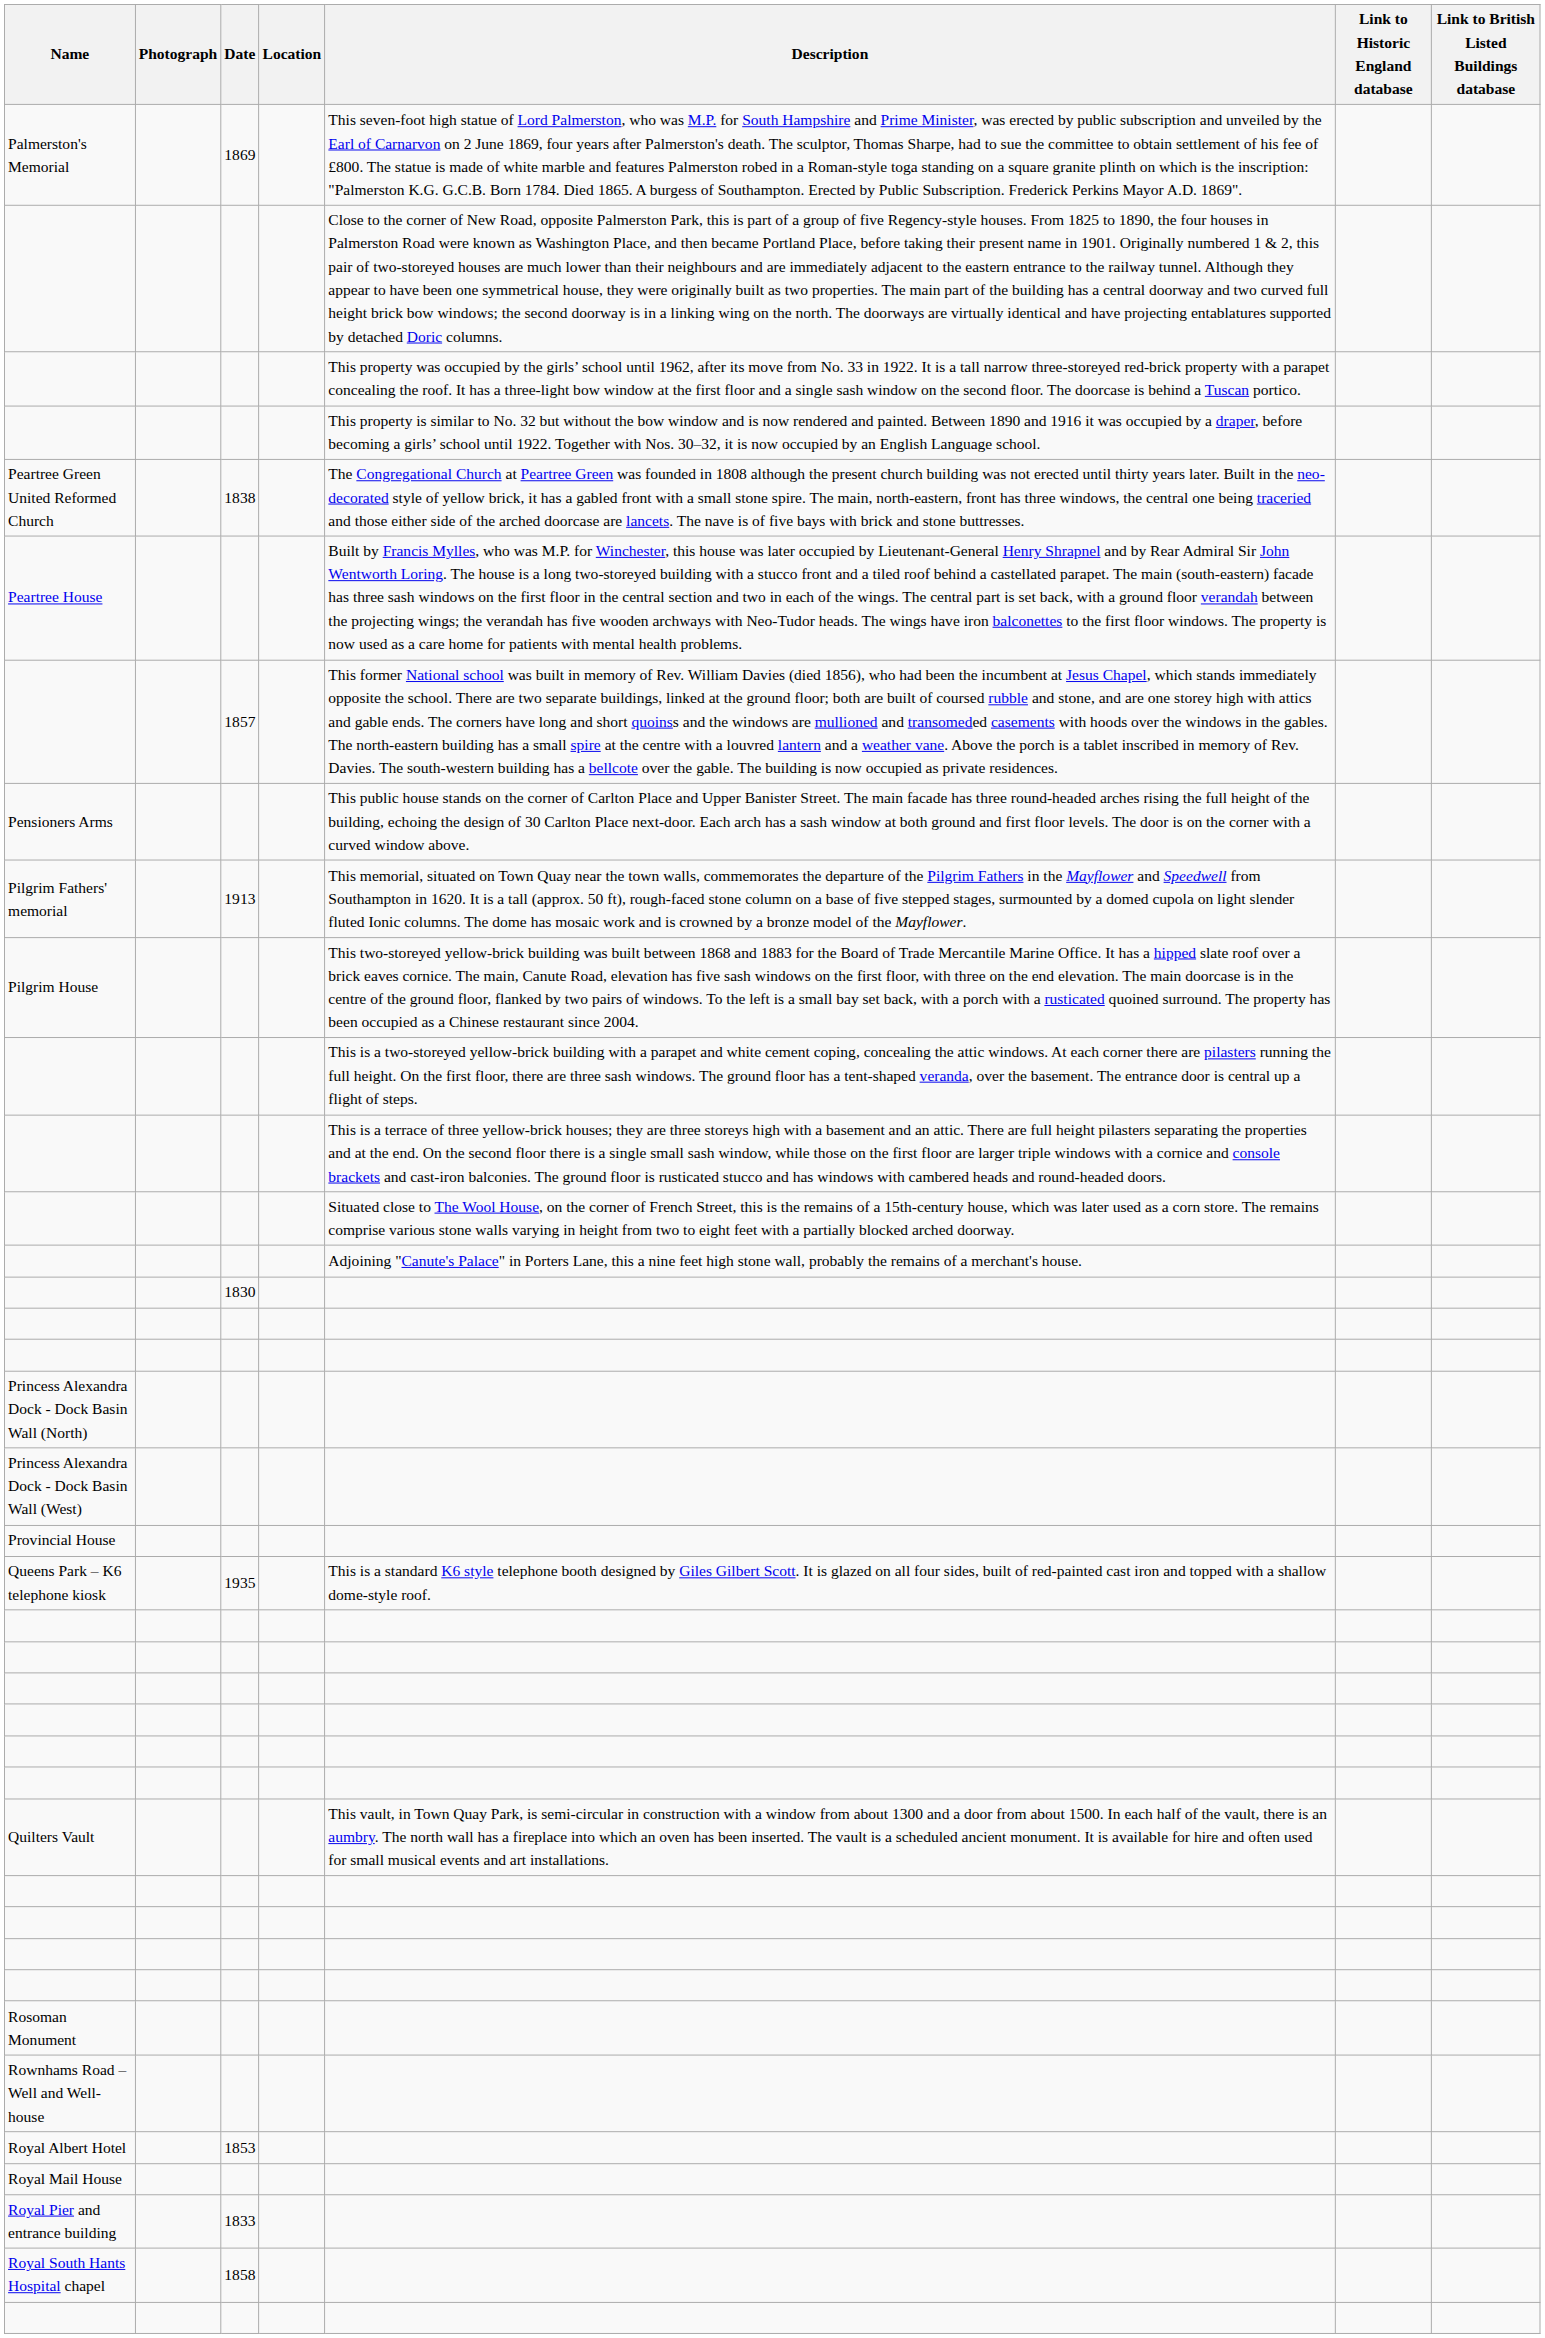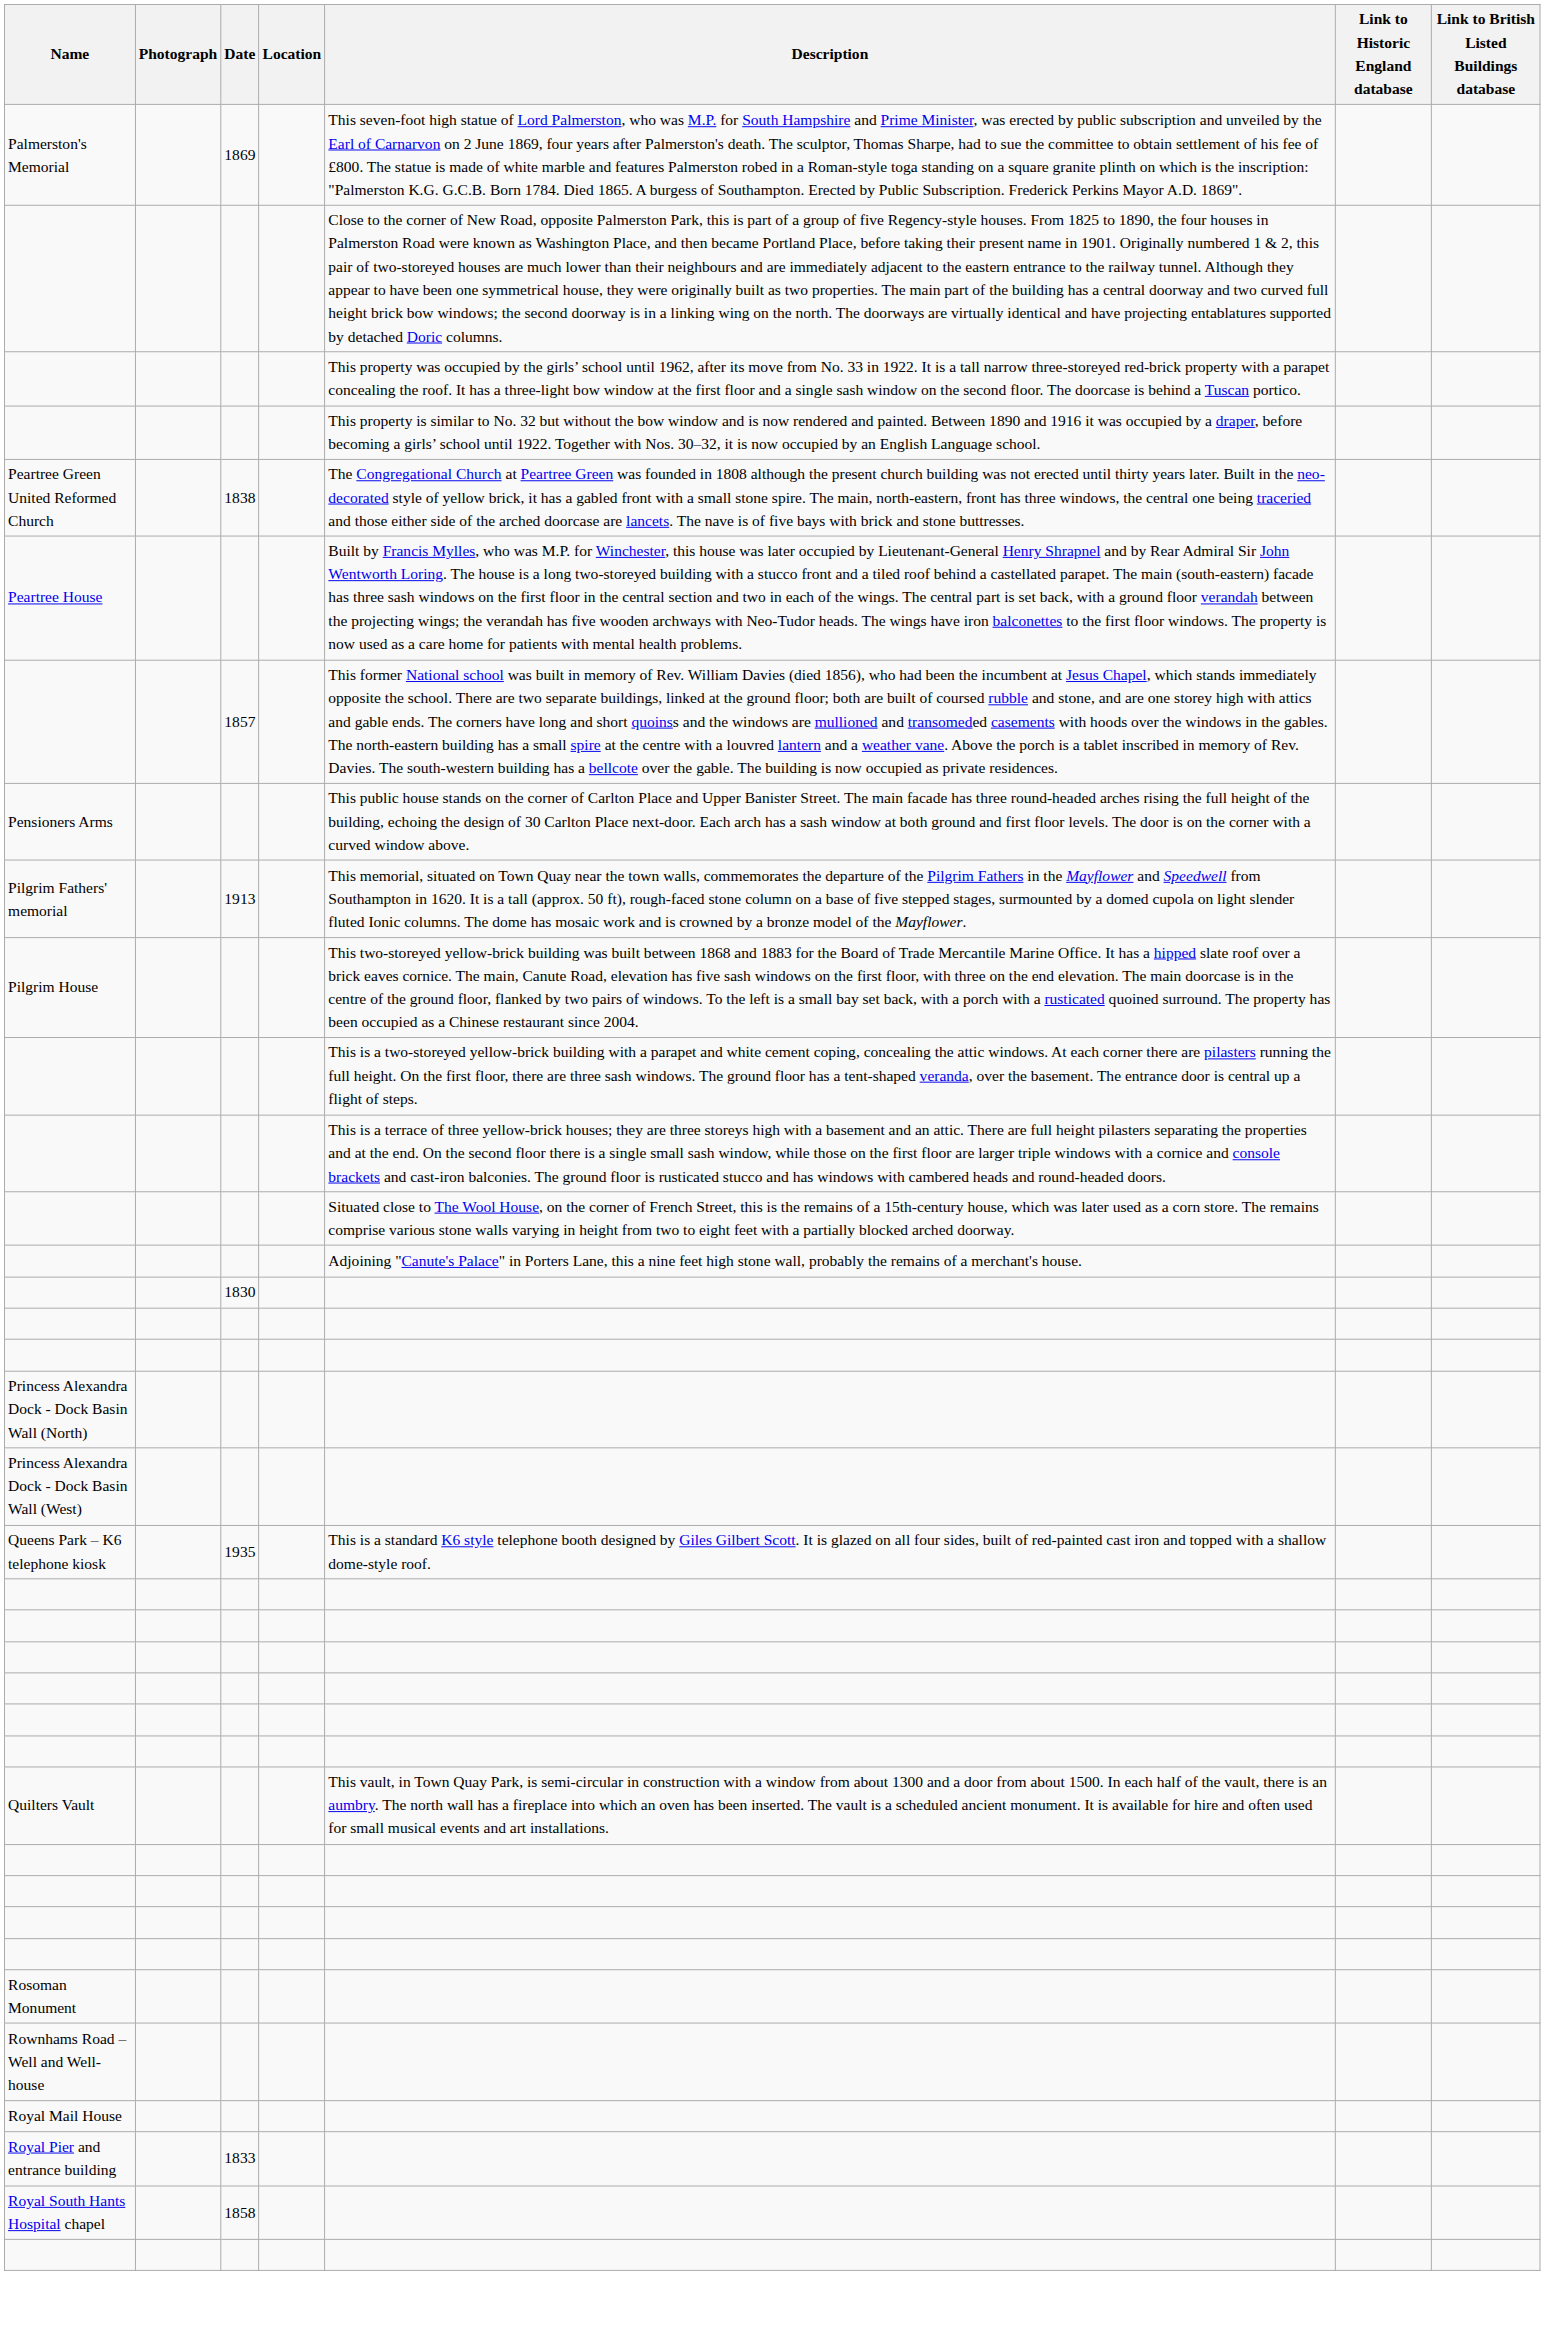 <table class="wikitable sortable"  style="width:100%;border:0px;text-align:left;line-height:150%;">
 <tr>
 <th>Name</th>
 <th class="unsortable">Photograph</th>
 <th>Date</th>
 <th class="unsortable">Location</th>
 <th class="unsortable">Description</th>
 <th class="unsortable">Link to Historic England database</th>
 <th class="unsortable">Link to British Listed Buildings database</th>
 </tr>
 <tr>
 <td>Palmerston's Memorial</td>
 <td></td>
 <td>1869</td>
 <td><small><br></small></td>
 <td>This seven-foot high statue of <a href='#'>Lord Palmerston</a>, who was <a href='#'>M.P.</a> for <a href='#'>South Hampshire</a> and <a href='#'>Prime Minister</a>, was erected by public subscription and unveiled by the <a href='#'>Earl of Carnarvon</a> on 2 June 1869, four years after Palmerston's death.  The sculptor, Thomas Sharpe, had to sue the committee to obtain settlement of his fee of £800. The statue is made of white marble and features Palmerston robed in a Roman-style toga standing on a square granite plinth on which is the inscription: "Palmerston K.G. G.C.B. Born 1784. Died 1865. A burgess of Southampton. Erected by Public Subscription. Frederick Perkins Mayor A.D. 1869".</td>
 <td></td>
 <td></td>
 </tr>
 <tr>
 <td></td>
 <td></td>
 <td></td>
 <td><small><br></small></td>
 <td>Close to the corner of New Road, opposite Palmerston Park, this is part of a group of five Regency-style houses. From 1825 to 1890, the four houses in Palmerston Road were known as Washington Place, and then became Portland Place, before taking their present name in 1901. Originally numbered 1 & 2, this pair of two-storeyed houses are much lower than their neighbours and are immediately adjacent to the eastern entrance to the railway tunnel. Although they appear to have been one symmetrical house, they were originally built as two properties. The main part of the building has a central doorway and two curved full height brick bow windows; the second doorway is in a linking wing on the north. The doorways are virtually identical and have projecting entablatures supported by detached <a href='#'>Doric</a> columns.</td>
 <td></td>
 <td></td>
 </tr>
 <tr>
 <td></td>
 <td></td>
 <td></td>
 <td><small><br></small></td>
 <td>This property was occupied by the girls’ school until 1962, after its move from No. 33 in 1922. It is a tall narrow three-storeyed red-brick property with a parapet concealing the roof. It has a three-light bow window at the first floor and a single sash window on the second floor. The doorcase is behind a <a href='#'>Tuscan</a> portico.</td>
 <td></td>
 <td></td>
 </tr>
 <tr>
 <td></td>
 <td></td>
 <td></td>
 <td><small><br></small></td>
 <td>This property is similar to No. 32 but without the bow window and is now rendered and painted. Between 1890 and 1916 it was occupied by a <a href='#'>draper</a>, before becoming a girls’ school until 1922. Together with Nos. 30–32, it is now occupied by an English Language school.</td>
 <td></td>
 <td></td>
 </tr>
 <tr>
 <td>Peartree Green United Reformed Church</td>
 <td></td>
 <td>1838</td>
 <td><small><br></small></td>
 <td>The <a href='#'>Congregational Church</a> at <a href='#'>Peartree Green</a> was founded in 1808 although the present church building was not erected until thirty years later. Built in the <a href='#'>neo-decorated</a> style of yellow brick, it has a gabled front with a small stone spire. The main, north-eastern, front has three windows, the central one being <a href='#'>traceried</a> and those either side of the arched doorcase are <a href='#'>lancets</a>. The nave is of five bays with brick and stone buttresses.</td>
 <td></td>
 <td></td>
 </tr>
 <tr>
 <td><a href='#'>Peartree House</a></td>
 <td></td>
 <td></td>
 <td><small><br></small></td>
 <td>Built by <a href='#'>Francis Mylles</a>, who was M.P. for <a href='#'>Winchester</a>, this house was later occupied by Lieutenant-General <a href='#'>Henry Shrapnel</a> and by Rear Admiral Sir <a href='#'>John Wentworth Loring</a>.  The house is a long two-storeyed building with a stucco front and a tiled roof behind a castellated parapet. The main (south-eastern) facade has three sash windows on the first floor in the central section and two in each of the wings. The central part is set back, with a ground floor <a href='#'>verandah</a> between the projecting wings; the verandah has five wooden archways with Neo-Tudor heads. The wings have iron <a href='#'>balconettes</a> to the first floor windows. The property is now used as a care home for patients with mental health problems.</td>
 <td></td>
 <td></td>
 </tr>
 <tr>
 <td></td>
 <td></td>
 <td>1857</td>
 <td><small><br></small></td>
 <td>This former <a href='#'>National school</a> was built in memory of Rev. William Davies (died 1856), who had been the incumbent at <a href='#'>Jesus Chapel</a>, which stands immediately opposite the school. There are two separate buildings, linked at the ground floor; both are built of coursed <a href='#'>rubble</a> and stone, and are one storey high with attics and gable ends. The corners have long and short <a href='#'>quoins</a>s and the windows are <a href='#'>mullioned</a> and <a href='#'>transomed</a>ed <a href='#'>casements</a> with hoods over the windows in the gables. The north-eastern building has a small <a href='#'>spire</a> at the centre with a louvred <a href='#'>lantern</a> and a <a href='#'>weather vane</a>. Above the porch is a tablet inscribed in memory of Rev. Davies. The south-western building has a <a href='#'>bellcote</a> over the gable. The building is now occupied as private residences.</td>
 <td></td>
 <td></td>
 </tr>
 <tr>
 <td>Pensioners Arms</td>
 <td></td>
 <td></td>
 <td><small><br></small></td>
 <td>This public house stands on the corner of Carlton Place and Upper Banister Street. The main facade has three round-headed arches rising the full height of the building, echoing the design of 30 Carlton Place next-door. Each arch has a sash window at both ground and first floor levels. The door is on the corner with a curved window above.</td>
 <td></td>
 <td></td>
 </tr>
 <tr>
 <td>Pilgrim Fathers' memorial</td>
 <td></td>
 <td>1913</td>
 <td><small><br></small></td>
 <td>This memorial, situated on Town Quay near the town walls, commemorates the departure of the <a href='#'>Pilgrim Fathers</a> in the <em><a href='#'>Mayflower</a></em> and <em><a href='#'>Speedwell</a></em> from Southampton in 1620. It is a tall (approx. 50 ft), rough-faced stone column on a base of five stepped stages, surmounted by a domed cupola on light slender fluted Ionic columns. The dome has mosaic work and is crowned by a bronze model of the <em>Mayflower</em>.</td>
 <td></td>
 <td></td>
 </tr>
 <tr>
 <td>Pilgrim House</td>
 <td></td>
 <td></td>
 <td><small><br></small></td>
 <td>This two-storeyed yellow-brick building was built between 1868 and 1883 for the Board of Trade Mercantile Marine Office. It has a <a href='#'>hipped</a> slate roof over a brick eaves cornice. The main, Canute Road, elevation has five sash windows on the first floor, with three on the end elevation. The main doorcase is in the centre of the ground floor, flanked by two pairs of windows. To the left is a small bay set back, with a porch with a <a href='#'>rusticated</a> quoined surround. The property has been occupied as a Chinese restaurant since 2004.</td>
 <td></td>
 <td></td>
 </tr>
 <tr>
 <td></td>
 <td></td>
 <td></td>
 <td><small><br></small></td>
 <td>This is a two-storeyed yellow-brick building with a parapet and white cement coping, concealing the attic windows. At each corner there are <a href='#'>pilasters</a> running the full height. On the first floor, there are three sash windows. The ground floor has a tent-shaped <a href='#'>veranda</a>, over the basement. The entrance door is central up a flight of steps.</td>
 <td></td>
 <td></td>
 </tr>
 <tr>
 <td></td>
 <td></td>
 <td></td>
 <td><small><br></small></td>
 <td>This is a terrace of three yellow-brick houses; they are three storeys high with a basement and an attic. There are full height pilasters separating the properties and at the end. On the second floor there is a single small sash window, while those on the first floor are larger triple windows with a cornice and <a href='#'>console brackets</a> and cast-iron balconies. The ground floor is rusticated stucco and has windows with cambered heads and round-headed doors.</td>
 <td></td>
 <td></td>
 </tr>
 <tr>
 <td></td>
 <td></td>
 <td></td>
 <td><small><br></small></td>
 <td>Situated close to <a href='#'>The Wool House</a>, on the corner of French Street, this is the remains of a 15th-century house, which was later used as a corn store. The remains comprise various stone walls varying in height from two to eight feet with a partially blocked arched doorway.</td>
 <td></td>
 <td></td>
 </tr>
 <tr>
 <td></td>
 <td></td>
 <td></td>
 <td><small><br></small></td>
 <td>Adjoining "<a href='#'>Canute's Palace</a>" in Porters Lane, this a nine feet high stone wall, probably the remains of a merchant's house.</td>
 <td></td>
 <td></td>
 </tr>
 <tr>
 <td></td>
 <td></td>
 <td>1830</td>
 <td><small><br></small></td>
 <td></td>
 <td></td>
 <td></td>
 </tr>
 <tr>
 <td></td>
 <td></td>
 <td></td>
 <td><small><br></small></td>
 <td></td>
 <td></td>
 <td></td>
 </tr>
 <tr>
 <td></td>
 <td></td>
 <td></td>
 <td><small><br></small></td>
 <td></td>
 <td></td>
 <td></td>
 </tr>
 <tr>
 <td>Princess Alexandra Dock - Dock Basin Wall (North)</td>
 <td></td>
 <td></td>
 <td><small><br></small></td>
 <td></td>
 <td></td>
 <td></td>
 </tr>
 <tr>
 <td>Princess Alexandra Dock - Dock Basin Wall (West)</td>
 <td></td>
 <td></td>
 <td><small><br></small></td>
 <td></td>
 <td></td>
 <td></td>
 </tr>
 <tr>
-<td>Provincial House</td>
-<td></td>
-<td></td>
-<td><small><br></small></td>
-<td></td>
-<td></td>
-<td></td>
-</tr>
-<tr>
 <td>Queens Park – K6 telephone kiosk</td>
 <td></td>
 <td>1935</td>
 <td><small><br></small></td>
 <td>This is a standard <a href='#'>K6 style</a> telephone booth designed by <a href='#'>Giles Gilbert Scott</a>. It is glazed on all four sides, built of red-painted cast iron and topped with a shallow dome-style roof.</td>
 <td></td>
 <td></td>
 </tr>
 <tr>
 <td></td>
 <td></td>
 <td></td>
 <td><small><br></small></td>
 <td></td>
 <td></td>
 <td></td>
 </tr>
 <tr>
 <td></td>
 <td></td>
 <td></td>
 <td><small><br></small></td>
 <td></td>
 <td></td>
 <td></td>
 </tr>
 <tr>
 <td></td>
 <td></td>
 <td></td>
 <td><small><br></small></td>
 <td></td>
 <td></td>
 <td></td>
 </tr>
 <tr>
 <td></td>
 <td></td>
 <td></td>
 <td><small><br></small></td>
 <td></td>
 <td></td>
 <td></td>
 </tr>
 <tr>
 <td></td>
 <td></td>
 <td></td>
 <td><small><br></small></td>
 <td></td>
 <td></td>
 <td></td>
 </tr>
 <tr>
 <td></td>
 <td></td>
 <td></td>
 <td><small><br></small></td>
 <td></td>
 <td></td>
 <td></td>
 </tr>
 <tr>
 <td>Quilters Vault</td>
 <td></td>
 <td></td>
 <td><small><br></small></td>
 <td>This vault, in Town Quay Park, is semi-circular in construction with a window from about 1300 and a door from about 1500. In each half of the vault, there is an <a href='#'>aumbry</a>. The north wall has a fireplace into which an oven has been inserted. The vault is a scheduled ancient monument. It is available for hire and often used for small musical events and art installations.</td>
 <td></td>
 <td></td>
 </tr>
 <tr>
 <td></td>
 <td></td>
 <td></td>
 <td><small><br></small></td>
 <td></td>
 <td></td>
 <td></td>
 </tr>
 <tr>
 <td></td>
 <td></td>
 <td></td>
 <td><small><br></small></td>
 <td></td>
 <td></td>
 <td></td>
 </tr>
 <tr>
 <td></td>
 <td></td>
 <td></td>
 <td><small><br></small></td>
 <td></td>
 <td></td>
 <td></td>
 </tr>
 <tr>
 <td></td>
 <td></td>
 <td></td>
 <td><small><br></small></td>
 <td></td>
 <td></td>
 <td></td>
 </tr>
 <tr>
 <td>Rosoman Monument</td>
 <td></td>
 <td></td>
 <td><small><br></small></td>
 <td></td>
 <td></td>
 <td></td>
 </tr>
 <tr>
 <td>Rownhams Road – Well and Well-house</td>
 <td></td>
 <td></td>
 <td><small><br></small></td>
 <td></td>
 <td></td>
 <td></td>
 </tr>
 <tr>
-<td>Royal Albert Hotel</td>
-<td></td>
-<td>1853</td>
-<td><small><br></small></td>
-<td></td>
-<td></td>
-<td></td>
-</tr>
-<tr>
 <td>Royal Mail House</td>
 <td></td>
 <td></td>
 <td><small><br></small></td>
 <td></td>
 <td></td>
 <td></td>
 </tr>
 <tr>
 <td><a href='#'>Royal Pier</a> and entrance building</td>
 <td></td>
 <td>1833</td>
 <td><small><br></small></td>
 <td></td>
 <td></td>
 <td></td>
 </tr>
 <tr>
 <td><a href='#'>Royal South Hants Hospital</a> chapel</td>
 <td></td>
 <td>1858</td>
 <td><small><br></small></td>
 <td></td>
 <td></td>
 <td></td>
 </tr>
 <tr>
 <td></td>
 <td></td>
 <td></td>
 <td><small><br></small></td>
 <td></td>
 <td></td>
 <td></td>
 </tr>
 <tr>
 </tr>
 </table>
